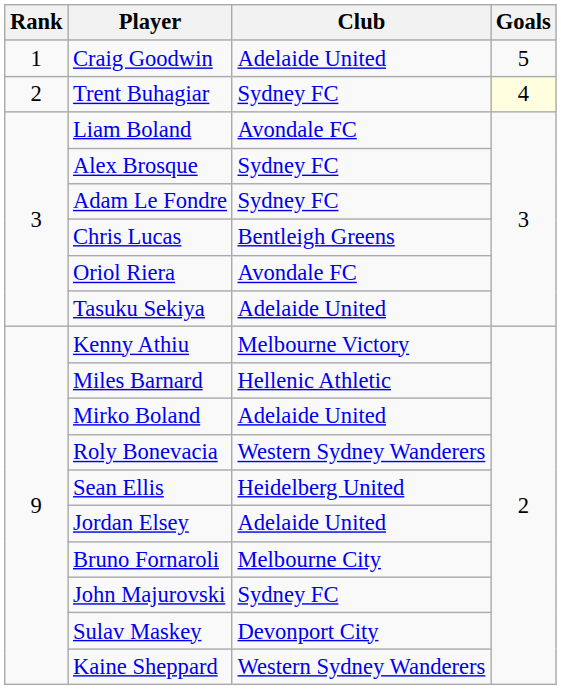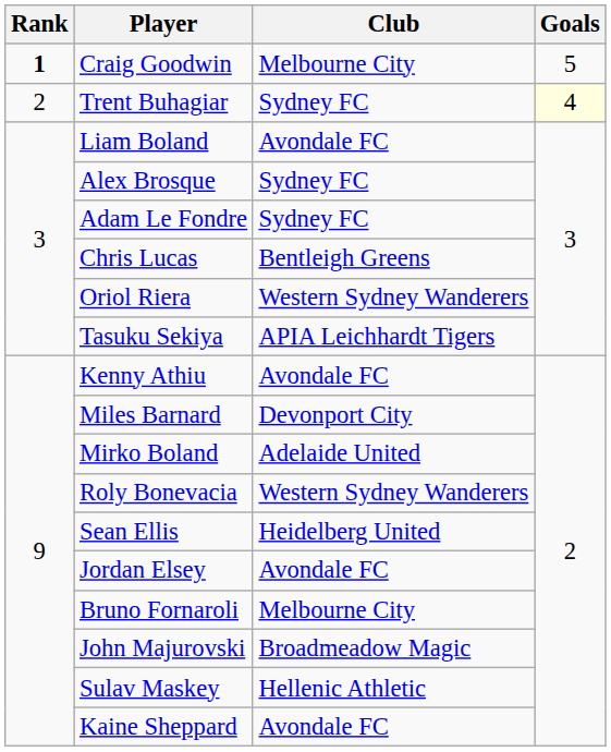 <table class="wikitable" style="text-align:center">
 <tr>
 <th>Rank</th>
 <th>Player</th>
 <th>Club</th>
 <th>Goals</th>
 </tr>
 <tr>
-<td rowspan=1>1</td>
+<td rowspan=1><strong>1</strong></td>
 <td align=left> <a href='#'>Craig Goodwin</a></td>
-<td align=left><a href='#'>Adelaide United</a></td>
+<td align=left><a href='#'>Melbourne City</a></td>
 <td rowspan=1>5</td>
 </tr>
 <tr>
 <td rowspan=1>2</td>
 <td align=left> <a href='#'>Trent Buhagiar</a></td>
 <td align=left><a href='#'>Sydney FC</a></td>
 <td rowspan=1 style="background: lightyellow;">4</td>
 </tr>
 <tr>
 <td rowspan=6>3</td>
 <td align=left> <a href='#'>Liam Boland</a></td>
 <td align=left><a href='#'>Avondale FC</a></td>
 <td rowspan=6>3</td>
 </tr>
 <tr>
 <td align=left> <a href='#'>Alex Brosque</a></td>
 <td align=left><a href='#'>Sydney FC</a></td>
 </tr>
 <tr>
 <td align=left> <a href='#'>Adam Le Fondre</a></td>
 <td align=left><a href='#'>Sydney FC</a></td>
 </tr>
 <tr>
 <td align=left> <a href='#'>Chris Lucas</a></td>
 <td align=left><a href='#'>Bentleigh Greens</a></td>
 </tr>
 <tr>
 <td align=left> <a href='#'>Oriol Riera</a></td>
-<td align=left><a href='#'>Avondale FC</a></td>
+<td align=left><a href='#'>Western Sydney Wanderers</a></td>
 </tr>
 <tr>
 <td align=left> <a href='#'>Tasuku Sekiya</a></td>
-<td align=left><a href='#'>Adelaide United</a></td>
+<td align=left><a href='#'>APIA Leichhardt Tigers</a></td>
 </tr>
 <tr>
 <td rowspan=10>9</td>
 <td align=left> <a href='#'>Kenny Athiu</a></td>
-<td align=left><a href='#'>Melbourne Victory</a></td>
+<td align=left><a href='#'>Avondale FC</a></td>
 <td rowspan=10>2</td>
 </tr>
 <tr>
 <td align=left> <a href='#'>Miles Barnard</a></td>
-<td align=left><a href='#'>Hellenic Athletic</a></td>
+<td align=left><a href='#'>Devonport City</a></td>
 </tr>
 <tr>
 <td align=left> <a href='#'>Mirko Boland</a></td>
 <td align=left><a href='#'>Adelaide United</a></td>
 </tr>
 <tr>
 <td align=left> <a href='#'>Roly Bonevacia</a></td>
 <td align=left><a href='#'>Western Sydney Wanderers</a></td>
 </tr>
 <tr>
 <td align=left> <a href='#'>Sean Ellis</a></td>
 <td align=left><a href='#'>Heidelberg United</a></td>
 </tr>
 <tr>
 <td align=left> <a href='#'>Jordan Elsey</a></td>
-<td align=left><a href='#'>Adelaide United</a></td>
+<td align=left><a href='#'>Avondale FC</a></td>
 </tr>
 <tr>
 <td align=left> <a href='#'>Bruno Fornaroli</a></td>
 <td align=left><a href='#'>Melbourne City</a></td>
 </tr>
 <tr>
 <td align=left> <a href='#'>John Majurovski</a></td>
-<td align=left><a href='#'>Sydney FC</a></td>
+<td align=left><a href='#'>Broadmeadow Magic</a></td>
 </tr>
 <tr>
 <td align=left> <a href='#'>Sulav Maskey</a></td>
-<td align=left><a href='#'>Devonport City</a></td>
+<td align=left><a href='#'>Hellenic Athletic</a></td>
 </tr>
 <tr>
 <td align=left> <a href='#'>Kaine Sheppard</a></td>
-<td align=left><a href='#'>Western Sydney Wanderers</a></td>
+<td align=left><a href='#'>Avondale FC</a></td>
 </tr>
 </table>
